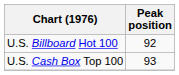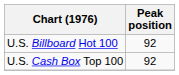 <table class="wikitable">
 <tr>
 <th>Chart (1976)</th>
 <th>Peak<br>position</th>
 </tr>
 <tr>
 <td>U.S. <em><a href='#'>Billboard</a></em> <a href='#'>Hot 100</a></td>
 <td style="text-align:center;">92</td>
 </tr>
 <tr>
 <td>U.S. <a href='#'><em>Cash Box</em></a> Top 100</td>
-<td align="center">93</td>
+<td align="center">92</td>
 </tr>
 <tr>
 </tr>
 </table>
